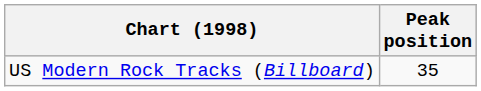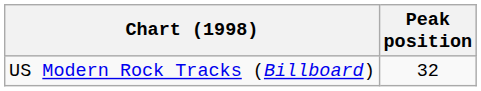 <table class="wikitable">
 <tr>
 <th>Chart (1998)</th>
 <th>Peak<br>position</th>
 </tr>
 <tr>
 <td>US <a href='#'>Modern Rock Tracks</a> (<em><a href='#'>Billboard</a></em>)</td>
-<td align="center">35</td>
+<td align="center">32</td>
 </tr>
 </table>
